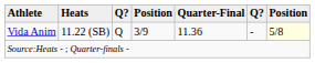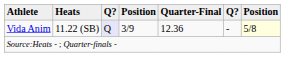 <table class="wikitable">
 <tr>
 <td !align="center" bgcolor="efefef"><strong>Athlete</strong></td>
 <td !align="center" bgcolor="efefef"><strong>Heats</strong></td>
 <td !align="center" bgcolor="efefef"><strong>Q?</strong></td>
 <td !align="center" bgcolor="efefef"><strong>Position</strong></td>
 <td !align="center" bgcolor="efefef"><strong>Quarter-Final</strong></td>
 <td !align="center" bgcolor="efefef"><strong>Q?</strong></td>
 <td !align="center" bgcolor="efefef"><strong>Position</strong></td>
 </tr>
 <tr>
 <td><a href='#'>Vida Anim</a></td>
 <td>11.22 (SB)</td>
-<td>Q</td>
+<td style="background: lavender;">Q</td>
 <td>3/9</td>
-<td>11.36</td>
+<td>12.36</td>
 <td>-</td>
 <td style="background: lightyellow;">5/8</td>
 </tr>
 <tr>
 <td colspan=7><small><em>Source:Heats -</em>  ; <em>Quarter-finals</em> - </small></td>
 </tr>
 </table>
